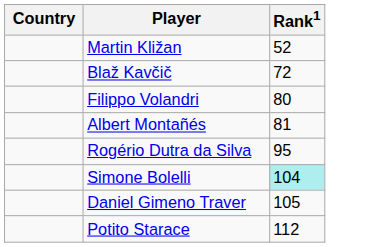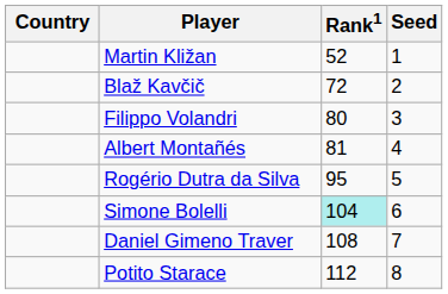 <table class="sortable wikitable">
 <tr>
 <th width="70">Country</th>
 <th width="175">Player</th>
 <th>Rank<sup>1</sup></th>
+<th>Seed</th>
 </tr>
 <tr>
 <td></td>
 <td><a href='#'>Martin Kližan</a></td>
 <td>52</td>
+<td>1</td>
 </tr>
 <tr>
 <td></td>
 <td><a href='#'>Blaž Kavčič</a></td>
 <td>72</td>
+<td>2</td>
 </tr>
 <tr>
 <td></td>
 <td><a href='#'>Filippo Volandri</a></td>
 <td>80</td>
+<td>3</td>
 </tr>
 <tr>
 <td></td>
 <td><a href='#'>Albert Montañés</a></td>
 <td>81</td>
+<td>4</td>
 </tr>
 <tr>
 <td></td>
 <td><a href='#'>Rogério Dutra da Silva</a></td>
 <td>95</td>
+<td>5</td>
 </tr>
 <tr>
 <td></td>
 <td><a href='#'>Simone Bolelli</a></td>
 <td style="background: paleturquoise;">104</td>
+<td>6</td>
 </tr>
 <tr>
 <td></td>
 <td><a href='#'>Daniel Gimeno Traver</a></td>
-<td>105</td>
+<td>108</td>
+<td>7</td>
 </tr>
 <tr>
 <td></td>
 <td><a href='#'>Potito Starace</a></td>
 <td>112</td>
+<td>8</td>
 </tr>
 </table>
